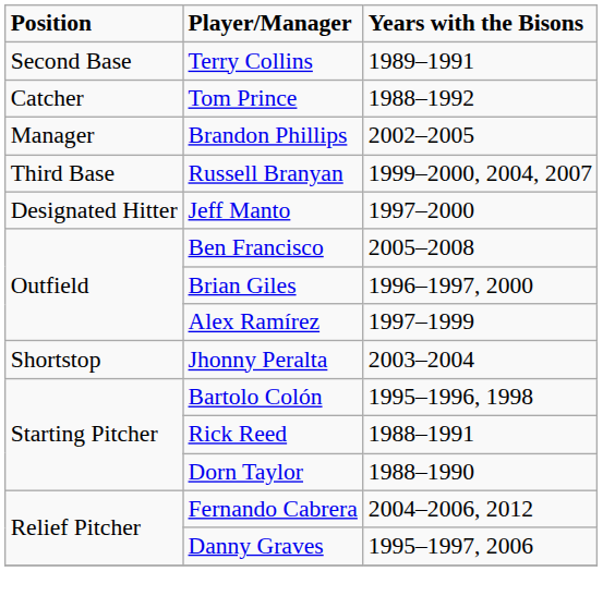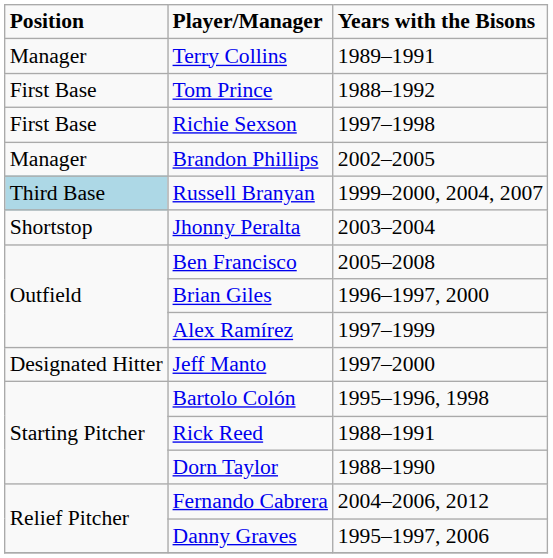 <table - class="wikitable">
 <tr>
 <td><strong>Position</strong></td>
 <td><strong>Player/Manager</strong></td>
 <td><strong>Years with the Bisons</strong></td>
 </tr>
 <tr>
-<td>Second Base</td>
+<td>Manager</td>
 <td><a href='#'>Terry Collins</a></td>
 <td>1989–1991</td>
 </tr>
 <tr>
-<td>Catcher</td>
+<td>First Base</td>
 <td><a href='#'>Tom Prince</a></td>
 <td>1988–1992</td>
+</tr>
+<tr>
+<td>First Base</td>
+<td><a href='#'>Richie Sexson</a></td>
+<td>1997–1998</td>
 </tr>
 <tr>
 <td>Manager</td>
 <td><a href='#'>Brandon Phillips</a></td>
 <td>2002–2005</td>
 </tr>
 <tr>
-<td>Third Base</td>
+<td style="background: lightblue;">Third Base</td>
 <td><a href='#'>Russell Branyan</a></td>
 <td>1999–2000, 2004, 2007</td>
 </tr>
 <tr>
-<td>Designated Hitter</td>
-<td><a href='#'>Jeff Manto</a></td>
-<td>1997–2000</td>
+<td>Shortstop</td>
+<td><a href='#'>Jhonny Peralta</a></td>
+<td>2003–2004</td>
 </tr>
 <tr>
 <td rowspan="3">Outfield</td>
 <td><a href='#'>Ben Francisco</a></td>
 <td>2005–2008</td>
 </tr>
 <tr>
 <td><a href='#'>Brian Giles</a></td>
 <td>1996–1997, 2000</td>
 </tr>
 <tr>
 <td><a href='#'>Alex Ramírez</a></td>
 <td>1997–1999</td>
 </tr>
 <tr>
-<td>Shortstop</td>
-<td><a href='#'>Jhonny Peralta</a></td>
-<td>2003–2004</td>
+<td>Designated Hitter</td>
+<td><a href='#'>Jeff Manto</a></td>
+<td>1997–2000</td>
 </tr>
 <tr>
 <td rowspan="3">Starting Pitcher</td>
 <td><a href='#'>Bartolo Colón</a></td>
 <td>1995–1996, 1998</td>
 </tr>
 <tr>
 <td><a href='#'>Rick Reed</a></td>
 <td>1988–1991</td>
 </tr>
 <tr>
 <td><a href='#'>Dorn Taylor</a></td>
 <td>1988–1990</td>
 </tr>
 <tr>
 <td rowspan="2">Relief Pitcher</td>
 <td><a href='#'>Fernando Cabrera</a></td>
 <td>2004–2006, 2012</td>
 </tr>
 <tr>
 <td><a href='#'>Danny Graves</a></td>
 <td>1995–1997, 2006</td>
 </tr>
 <tr>
 </tr>
 </table>
